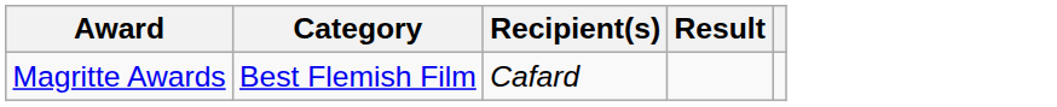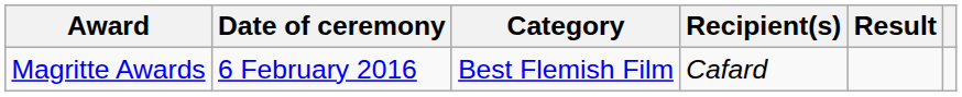 <table class="wikitable sortable">
 <tr>
 <th>Award</th>
+<th>Date of ceremony</th>
 <th>Category</th>
 <th>Recipient(s)</th>
 <th>Result</th>
 <th></th>
 </tr>
 <tr>
 <td><a href='#'>Magritte Awards</a></td>
+<td><a href='#'>6 February 2016</a></td>
 <td><a href='#'>Best Flemish Film</a></td>
 <td><em>Cafard</em></td>
 <td></td>
 <td></td>
 </tr>
 </table>
